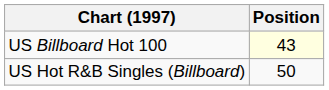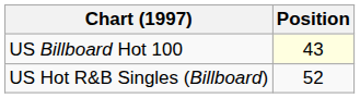 <table class="wikitable sortable">
 <tr>
 <th>Chart (1997)</th>
 <th>Position</th>
 </tr>
 <tr>
 <td>US <em>Billboard</em> Hot 100</td>
 <td align="center" style="background: lightyellow;">43</td>
 </tr>
 <tr>
 <td>US Hot R&B Singles (<em>Billboard</em>)</td>
-<td align="center">50</td>
+<td align="center">52</td>
 </tr>
 </table>
